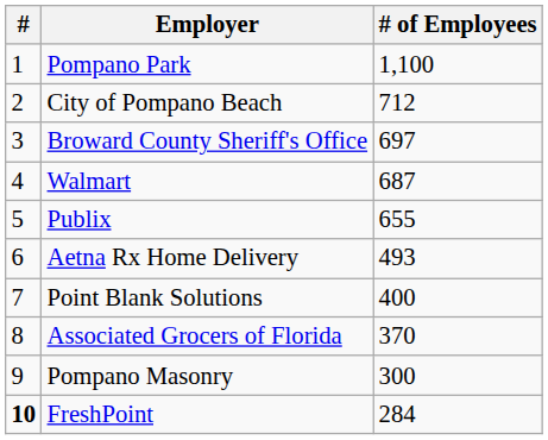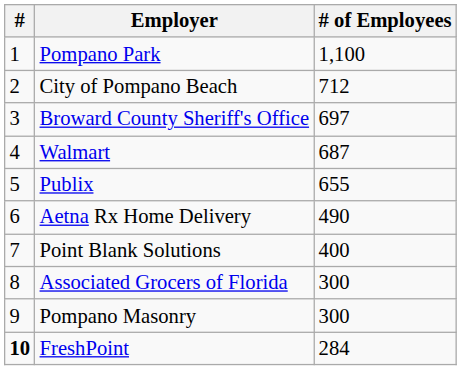 <table class="wikitable">
 <tr>
 <th>#</th>
 <th>Employer</th>
 <th># of Employees</th>
 </tr>
 <tr>
 <td>1</td>
 <td><a href='#'>Pompano Park</a></td>
 <td>1,100</td>
 </tr>
 <tr>
 <td>2</td>
 <td>City of Pompano Beach</td>
 <td>712</td>
 </tr>
 <tr>
 <td>3</td>
 <td><a href='#'>Broward County Sheriff's Office</a></td>
 <td>697</td>
 </tr>
 <tr>
 <td>4</td>
 <td><a href='#'>Walmart</a></td>
 <td>687</td>
 </tr>
 <tr>
 <td>5</td>
 <td><a href='#'>Publix</a></td>
 <td>655</td>
 </tr>
 <tr>
 <td>6</td>
 <td><a href='#'>Aetna</a> Rx Home Delivery</td>
-<td>493</td>
+<td>490</td>
 </tr>
 <tr>
 <td>7</td>
 <td>Point Blank Solutions</td>
 <td>400</td>
 </tr>
 <tr>
 <td>8</td>
 <td><a href='#'>Associated Grocers of Florida</a></td>
-<td>370</td>
+<td>300</td>
 </tr>
 <tr>
 <td>9</td>
 <td>Pompano Masonry</td>
 <td>300</td>
 </tr>
 <tr>
 <td><strong>10</strong></td>
 <td><a href='#'>FreshPoint</a></td>
 <td>284</td>
 </tr>
 </table>
